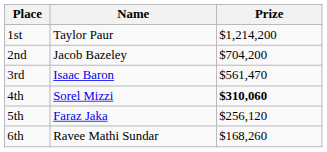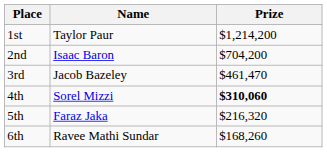 <table class="wikitable">
 <tr>
 <th style="width:50px;">Place</th>
 <th style="width:200px;">Name</th>
 <th style="width:125px;">Prize</th>
 </tr>
 <tr>
 <td>1st</td>
 <td> Taylor Paur</td>
 <td>$1,214,200</td>
 </tr>
 <tr>
 <td>2nd</td>
-<td> Jacob Bazeley</td>
+<td> <a href='#'>Isaac Baron</a></td>
 <td>$704,200</td>
 </tr>
 <tr>
 <td>3rd</td>
-<td> <a href='#'>Isaac Baron</a></td>
-<td>$561,470</td>
+<td> Jacob Bazeley</td>
+<td>$461,470</td>
 </tr>
 <tr>
 <td>4th</td>
 <td> <a href='#'>Sorel Mizzi</a></td>
 <td><strong>$310,060</strong></td>
 </tr>
 <tr>
 <td>5th</td>
 <td> <a href='#'>Faraz Jaka</a></td>
-<td>$256,120</td>
+<td>$216,320</td>
 </tr>
 <tr>
 <td>6th</td>
 <td> Ravee Mathi Sundar</td>
 <td>$168,260</td>
 </tr>
 </table>
